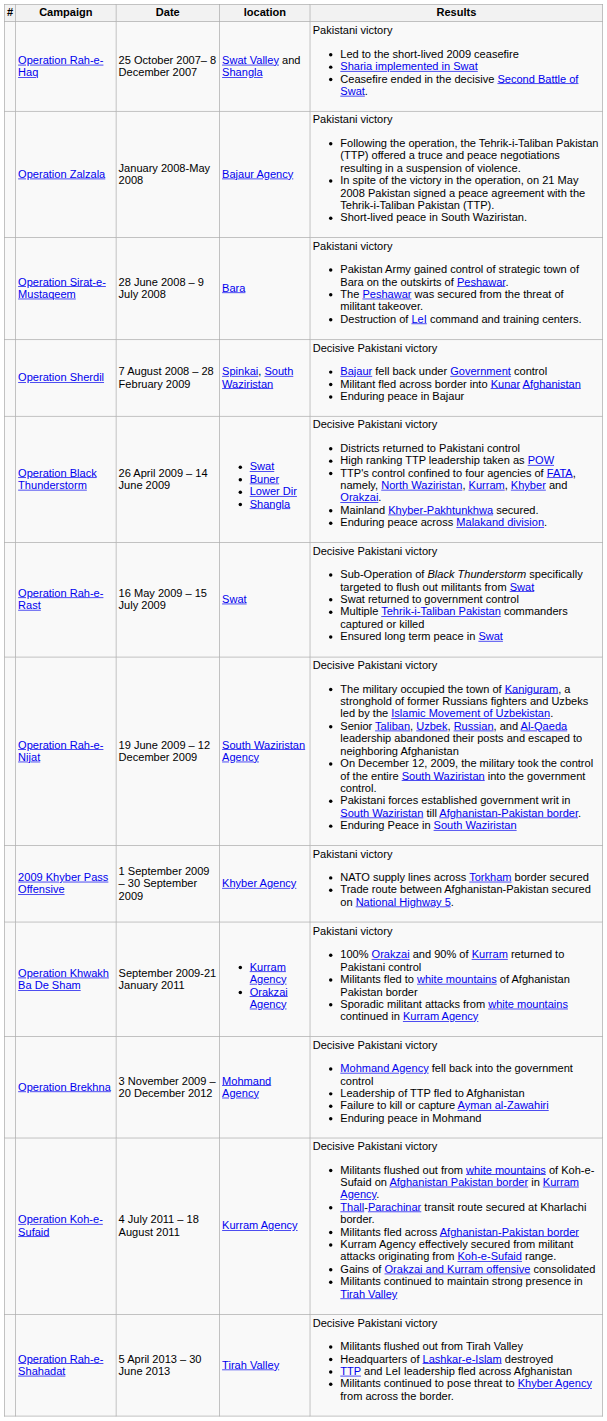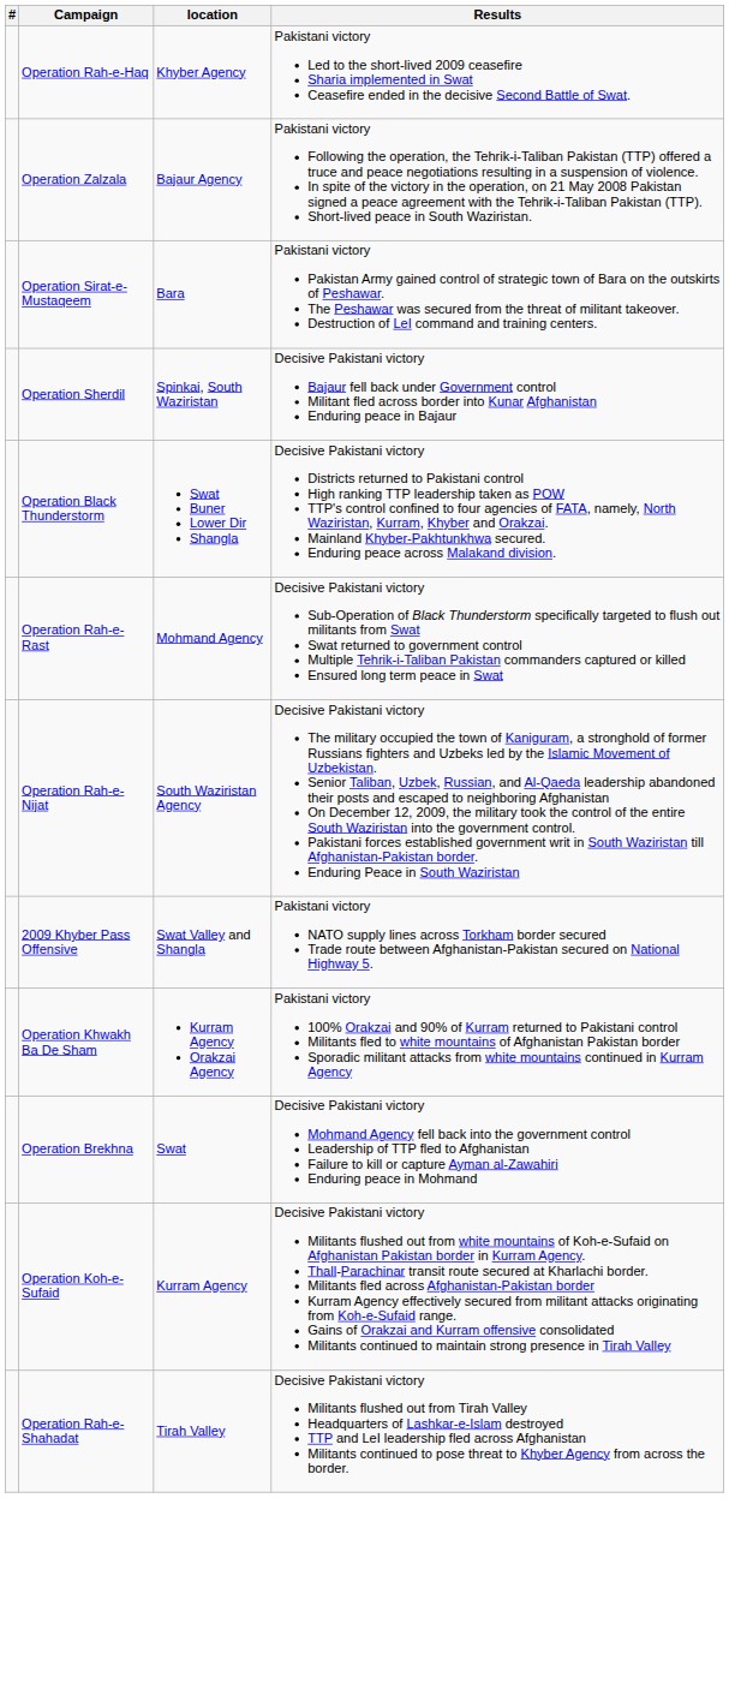 <table class="wikitable">
 <tr>
 <th>#</th>
 <th>Campaign</th>
-<th>Date</th>
 <th>location</th>
 <th>Results</th>
 </tr>
 <tr>
 <td></td>
 <td><a href='#'>Operation Rah-e-Haq</a></td>
-<td>25 October 2007– 8 December 2007</td>
-<td><a href='#'>Swat Valley</a> and <a href='#'>Shangla</a></td>
+<td><a href='#'>Khyber Agency</a></td>
 <td>Pakistani victory<br><ul><li>Led to the short-lived 2009 ceasefire</li><li><a href='#'>Sharia implemented in Swat</a></li><li>Ceasefire ended in the decisive <a href='#'>Second Battle of Swat</a>.</li></ul></td>
 </tr>
 <tr>
 <td></td>
 <td><a href='#'>Operation Zalzala</a></td>
-<td>January 2008-May 2008</td>
 <td><a href='#'>Bajaur Agency</a></td>
 <td>Pakistani victory<br><ul><li>Following the operation, the Tehrik-i-Taliban Pakistan (TTP) offered a truce and peace negotiations resulting in a suspension of violence.</li><li>In spite of the victory in the operation, on 21 May 2008 Pakistan signed a peace agreement with the Tehrik-i-Taliban Pakistan (TTP).</li><li>Short-lived peace in South Waziristan.</li></ul></td>
 </tr>
 <tr>
 <td></td>
 <td><a href='#'>Operation Sirat-e-Mustaqeem</a></td>
-<td>28 June 2008 – 9 July 2008</td>
 <td><a href='#'>Bara</a></td>
 <td>Pakistani victory<br><ul><li>Pakistan Army gained control of strategic town of Bara on the outskirts of <a href='#'>Peshawar</a>.</li><li>The <a href='#'>Peshawar</a> was secured from the threat of militant takeover.</li><li>Destruction of <a href='#'>LeI</a> command and training centers.</li></ul></td>
 </tr>
 <tr>
 <td></td>
 <td><a href='#'>Operation Sherdil</a></td>
-<td>7 August 2008 – 28 February 2009</td>
 <td><a href='#'>Spinkai</a>, <a href='#'>South Waziristan</a></td>
 <td>Decisive Pakistani victory<br><ul><li><a href='#'>Bajaur</a> fell back under <a href='#'>Government</a> control</li><li>Militant fled across border into <a href='#'>Kunar</a> <a href='#'>Afghanistan</a></li><li>Enduring peace in Bajaur</li></ul></td>
 </tr>
 <tr>
 <td></td>
 <td><a href='#'>Operation Black Thunderstorm</a></td>
-<td>26 April 2009 – 14 June 2009</td>
 <td><br><ul><li><a href='#'>Swat</a></li><li><a href='#'>Buner</a></li><li><a href='#'>Lower Dir</a></li><li><a href='#'>Shangla</a></li></ul></td>
 <td>Decisive Pakistani victory<br><ul><li>Districts returned to Pakistani control</li><li>High ranking TTP leadership taken as <a href='#'>POW</a></li><li>TTP's control confined to four agencies of <a href='#'>FATA</a>, namely, <a href='#'>North Waziristan</a>, <a href='#'>Kurram</a>, <a href='#'>Khyber</a> and <a href='#'>Orakzai</a>.</li><li>Mainland <a href='#'>Khyber-Pakhtunkhwa</a> secured.</li><li>Enduring peace across <a href='#'>Malakand division</a>.</li></ul></td>
 </tr>
 <tr>
 <td></td>
 <td><a href='#'>Operation Rah-e-Rast</a></td>
-<td>16 May 2009 – 15 July 2009</td>
-<td><a href='#'>Swat</a></td>
+<td><a href='#'>Mohmand Agency</a></td>
 <td>Decisive Pakistani victory<br><ul><li>Sub-Operation of <em>Black Thunderstorm</em> specifically targeted to flush out militants from <a href='#'>Swat</a></li><li>Swat returned to government control</li><li>Multiple <a href='#'>Tehrik-i-Taliban Pakistan</a> commanders captured or killed</li><li>Ensured long term peace in <a href='#'>Swat</a></li></ul></td>
 </tr>
 <tr>
 <td></td>
 <td><a href='#'>Operation Rah-e-Nijat</a></td>
-<td>19 June 2009 – 12 December 2009</td>
 <td><a href='#'>South Waziristan Agency</a></td>
 <td>Decisive Pakistani victory<br><ul><li>The military occupied the town of <a href='#'>Kaniguram</a>, a stronghold of former Russians fighters and Uzbeks led by the <a href='#'>Islamic Movement of Uzbekistan</a>.</li><li>Senior <a href='#'>Taliban</a>, <a href='#'>Uzbek</a>, <a href='#'>Russian</a>, and <a href='#'>Al-Qaeda</a> leadership abandoned their posts and escaped to neighboring Afghanistan</li><li>On December 12, 2009, the military took the control of the entire <a href='#'>South Waziristan</a> into the government control.</li><li>Pakistani forces established government writ in <a href='#'>South Waziristan</a> till <a href='#'>Afghanistan-Pakistan border</a>.</li><li>Enduring Peace in <a href='#'>South Waziristan</a></li></ul></td>
 </tr>
 <tr>
 <td></td>
 <td><a href='#'>2009 Khyber Pass Offensive</a></td>
-<td>1 September 2009 – 30 September 2009</td>
-<td><a href='#'>Khyber Agency</a></td>
+<td><a href='#'>Swat Valley</a> and <a href='#'>Shangla</a></td>
 <td>Pakistani victory<br><ul><li>NATO supply lines across <a href='#'>Torkham</a> border secured</li><li>Trade route between Afghanistan-Pakistan secured on <a href='#'>National Highway 5</a>.</li></ul></td>
 </tr>
 <tr>
 <td></td>
 <td><a href='#'>Operation Khwakh Ba De Sham</a></td>
-<td>September 2009-21 January 2011</td>
 <td><br><ul><li><a href='#'>Kurram Agency</a></li><li><a href='#'>Orakzai Agency</a></li></ul></td>
 <td>Pakistani victory<br><ul><li>100% <a href='#'>Orakzai</a> and 90% of <a href='#'>Kurram</a> returned to Pakistani control</li><li>Militants fled to <a href='#'>white mountains</a> of Afghanistan Pakistan border</li><li>Sporadic militant attacks from <a href='#'>white mountains</a> continued in <a href='#'>Kurram Agency</a></li></ul></td>
 </tr>
 <tr>
 <td></td>
 <td><a href='#'>Operation Brekhna</a></td>
-<td>3 November 2009 – 20 December 2012</td>
-<td><a href='#'>Mohmand Agency</a></td>
+<td><a href='#'>Swat</a></td>
 <td>Decisive Pakistani victory<br><ul><li><a href='#'>Mohmand Agency</a> fell back into the government control</li><li>Leadership of TTP fled to Afghanistan</li><li>Failure to kill or capture <a href='#'>Ayman al-Zawahiri</a></li><li>Enduring peace in Mohmand</li></ul></td>
 </tr>
 <tr>
 <td></td>
 <td><a href='#'>Operation Koh-e-Sufaid</a></td>
-<td>4 July 2011 – 18 August 2011</td>
 <td><a href='#'>Kurram Agency</a></td>
 <td>Decisive Pakistani victory<br><ul><li>Militants flushed out from <a href='#'>white mountains</a> of Koh-e-Sufaid on <a href='#'>Afghanistan Pakistan border</a> in <a href='#'>Kurram Agency</a>.</li><li><a href='#'>Thall</a>-<a href='#'>Parachinar</a> transit route secured at Kharlachi border.</li><li>Militants fled across <a href='#'>Afghanistan-Pakistan border</a></li><li>Kurram Agency effectively secured from militant attacks originating from <a href='#'>Koh-e-Sufaid</a> range.</li><li>Gains of <a href='#'>Orakzai and Kurram offensive</a> consolidated</li><li>Militants continued to maintain strong presence in <a href='#'>Tirah Valley</a></li></ul></td>
 </tr>
 <tr>
 <td></td>
 <td><a href='#'>Operation Rah-e-Shahadat</a></td>
-<td>5 April 2013 – 30 June 2013</td>
 <td><a href='#'>Tirah Valley</a></td>
 <td>Decisive Pakistani victory<br><ul><li>Militants flushed out from Tirah Valley</li><li>Headquarters of <a href='#'>Lashkar-e-Islam</a> destroyed</li><li><a href='#'>TTP</a> and LeI leadership fled across Afghanistan</li><li>Militants continued to pose threat to <a href='#'>Khyber Agency</a> from across the border.</li></ul></td>
 </tr>
 </table>
